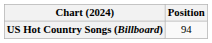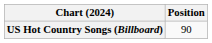 <table class="wikitable plainrowheaders" style="text-align:center">
 <tr>
 <th scope="col">Chart (2024)</th>
 <th scope="col">Position</th>
 </tr>
 <tr>
 <th scope="row">US Hot Country Songs (<em>Billboard</em>)</th>
-<td>94</td>
+<td>90</td>
 </tr>
 </table>
